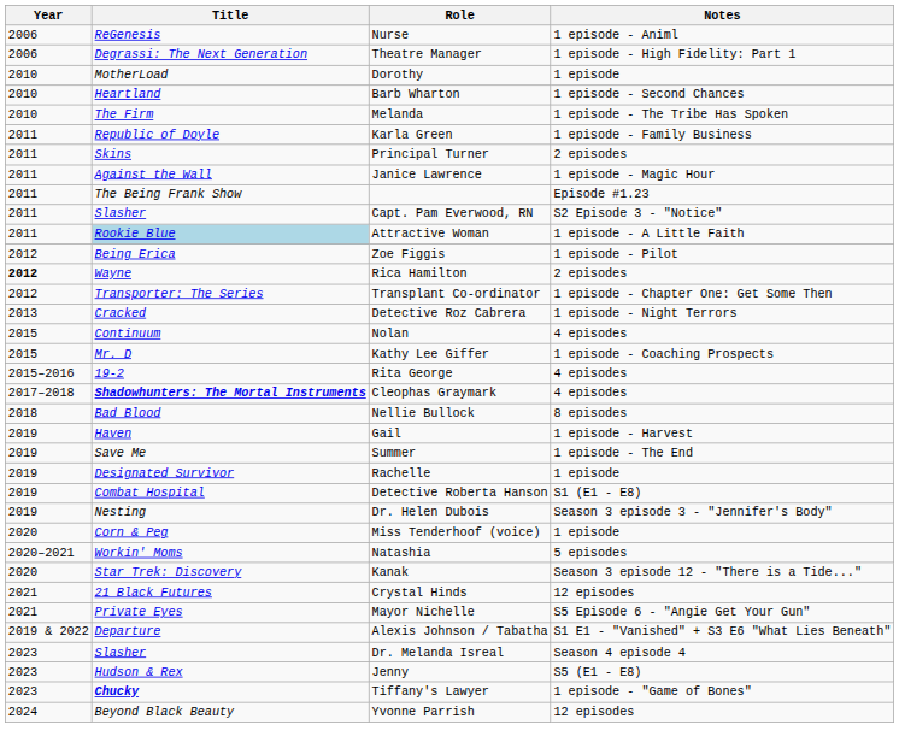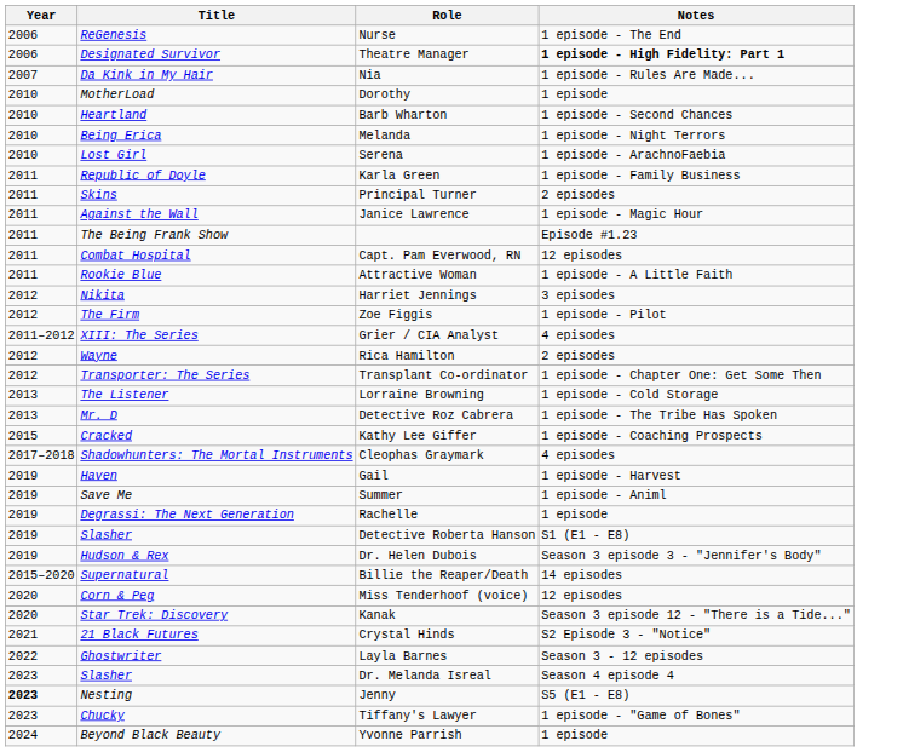 <table class="wikitable sortable">
 <tr>
 <th>Year</th>
 <th>Title</th>
 <th>Role</th>
 <th class="unsortable">Notes</th>
 </tr>
 <tr>
 <td>2006</td>
 <td><em><a href='#'>ReGenesis</a></em></td>
 <td>Nurse</td>
-<td>1 episode - Animl</td>
+<td>1 episode - The End</td>
 </tr>
 <tr>
 <td>2006</td>
-<td><em><a href='#'>Degrassi: The Next Generation</a></em></td>
+<td><em><a href='#'>Designated Survivor</a></em></td>
 <td>Theatre Manager</td>
-<td>1 episode - High Fidelity: Part 1</td>
+<td><strong>1 episode - High Fidelity: Part 1</strong></td>
+</tr>
+<tr>
+<td>2007</td>
+<td><em><a href='#'>Da Kink in My Hair</a></em></td>
+<td>Nia</td>
+<td>1 episode - Rules Are Made...</td>
 </tr>
 <tr>
 <td>2010</td>
 <td><em>MotherLoad</em></td>
 <td>Dorothy</td>
 <td>1 episode</td>
 </tr>
 <tr>
 <td>2010</td>
 <td><em><a href='#'>Heartland</a></em></td>
 <td>Barb Wharton</td>
 <td>1 episode - Second Chances</td>
 </tr>
 <tr>
 <td>2010</td>
-<td data-sort-value="Firm, The"><em><a href='#'>The Firm</a></em></td>
+<td><em><a href='#'>Being Erica</a></em></td>
 <td>Melanda</td>
-<td>1 episode - The Tribe Has Spoken</td>
+<td>1 episode - Night Terrors</td>
+</tr>
+<tr>
+<td>2010</td>
+<td><em><a href='#'>Lost Girl</a></em></td>
+<td>Serena</td>
+<td>1 episode - ArachnoFaebia</td>
 </tr>
 <tr>
 <td>2011</td>
 <td><em><a href='#'>Republic of Doyle</a></em></td>
 <td>Karla Green</td>
 <td>1 episode - Family Business</td>
 </tr>
 <tr>
 <td>2011</td>
 <td><em><a href='#'>Skins</a></em></td>
 <td>Principal Turner</td>
 <td>2 episodes</td>
 </tr>
 <tr>
 <td>2011</td>
 <td><em><a href='#'>Against the Wall</a></em></td>
 <td>Janice Lawrence</td>
 <td>1 episode - Magic Hour</td>
 </tr>
 <tr>
 <td>2011</td>
 <td data-sort-value="Being Frank Show, The"><em>The Being Frank Show</em></td>
 <td></td>
 <td>Episode #1.23</td>
 </tr>
 <tr>
 <td>2011</td>
-<td><em><a href='#'>Slasher</a></em></td>
+<td><em><a href='#'>Combat Hospital</a></em></td>
 <td>Capt. Pam Everwood, RN</td>
-<td>S2 Episode 3 - "Notice"</td>
+<td>12 episodes</td>
 </tr>
 <tr>
 <td>2011</td>
-<td style="background: lightblue;"><em><a href='#'>Rookie Blue</a></em></td>
+<td><em><a href='#'>Rookie Blue</a></em></td>
 <td>Attractive Woman</td>
 <td>1 episode - A Little Faith</td>
 </tr>
 <tr>
 <td>2012</td>
-<td><em><a href='#'>Being Erica</a></em></td>
+<td><em><a href='#'>Nikita</a></em></td>
+<td>Harriet Jennings</td>
+<td>3 episodes</td>
+</tr>
+<tr>
+<td>2012</td>
+<td data-sort-value="Firm, The"><em><a href='#'>The Firm</a></em></td>
 <td>Zoe Figgis</td>
 <td>1 episode - Pilot</td>
 </tr>
 <tr>
-<td><strong>2012</strong></td>
+<td>2011–2012</td>
+<td><em><a href='#'>XIII: The Series</a></em></td>
+<td>Grier / CIA Analyst</td>
+<td>4 episodes</td>
+</tr>
+<tr>
+<td>2012</td>
 <td><em><a href='#'>Wayne</a></em></td>
 <td>Rica Hamilton</td>
 <td>2 episodes</td>
 </tr>
 <tr>
 <td>2012</td>
 <td><em><a href='#'>Transporter: The Series</a></em></td>
 <td>Transplant Co-ordinator</td>
 <td>1 episode - Chapter One: Get Some Then</td>
 </tr>
 <tr>
 <td>2013</td>
-<td><em><a href='#'>Cracked</a></em></td>
+<td data-sort-value="Listener, The"><em><a href='#'>The Listener</a></em></td>
+<td>Lorraine Browning</td>
+<td>1 episode - Cold Storage</td>
+</tr>
+<tr>
+<td>2013</td>
+<td><em><a href='#'>Mr. D</a></em></td>
 <td>Detective Roz Cabrera</td>
-<td>1 episode - Night Terrors</td>
+<td>1 episode - The Tribe Has Spoken</td>
 </tr>
 <tr>
 <td>2015</td>
-<td><em><a href='#'>Continuum</a></em></td>
-<td>Nolan</td>
-<td>4 episodes</td>
-</tr>
-<tr>
-<td>2015</td>
-<td><em><a href='#'>Mr. D</a></em></td>
+<td><em><a href='#'>Cracked</a></em></td>
 <td>Kathy Lee Giffer</td>
 <td>1 episode - Coaching Prospects</td>
 </tr>
 <tr>
-<td>2015–2016</td>
-<td><em><a href='#'>19-2</a></em></td>
-<td>Rita George</td>
-<td>4 episodes</td>
-</tr>
-<tr>
 <td>2017–2018</td>
-<td><strong><em><a href='#'>Shadowhunters: The Mortal Instruments</a></em></strong></td>
+<td><em><a href='#'>Shadowhunters: The Mortal Instruments</a></em></td>
 <td>Cleophas Graymark</td>
 <td>4 episodes</td>
-</tr>
-<tr>
-<td>2018</td>
-<td><em><a href='#'>Bad Blood</a></em></td>
-<td>Nellie Bullock</td>
-<td>8 episodes</td>
 </tr>
 <tr>
 <td>2019</td>
 <td><em><a href='#'>Haven</a></em></td>
 <td>Gail</td>
 <td>1 episode - Harvest</td>
 </tr>
 <tr>
 <td>2019</td>
 <td><em>Save Me</em></td>
 <td>Summer</td>
-<td>1 episode - The End</td>
+<td>1 episode - Animl</td>
 </tr>
 <tr>
 <td>2019</td>
-<td><em><a href='#'>Designated Survivor</a></em></td>
+<td><em><a href='#'>Degrassi: The Next Generation</a></em></td>
 <td>Rachelle</td>
 <td>1 episode</td>
 </tr>
 <tr>
 <td>2019</td>
-<td><em><a href='#'>Combat Hospital</a></em></td>
+<td><em><a href='#'>Slasher</a></em></td>
 <td>Detective Roberta Hanson</td>
 <td>S1 (E1 - E8)</td>
 </tr>
 <tr>
 <td>2019</td>
-<td><em>Nesting</em></td>
+<td><em><a href='#'>Hudson & Rex</a></em></td>
 <td>Dr. Helen Dubois</td>
 <td>Season 3 episode 3 - "Jennifer's Body"</td>
+</tr>
+<tr>
+<td>2015–2020</td>
+<td><em><a href='#'>Supernatural</a></em></td>
+<td>Billie the Reaper/Death</td>
+<td>14 episodes</td>
 </tr>
 <tr>
 <td>2020</td>
 <td><em><a href='#'>Corn & Peg</a></em></td>
 <td>Miss Tenderhoof (voice)</td>
-<td>1 episode</td>
-</tr>
-<tr>
-<td>2020–2021</td>
-<td><em><a href='#'>Workin' Moms</a></em></td>
-<td>Natashia</td>
-<td>5 episodes</td>
+<td>12 episodes</td>
 </tr>
 <tr>
 <td>2020</td>
 <td><em><a href='#'>Star Trek: Discovery</a></em></td>
 <td>Kanak</td>
 <td>Season 3 episode 12 - "There is a Tide..."</td>
 </tr>
 <tr>
 <td>2021</td>
 <td><em><a href='#'>21 Black Futures</a></em></td>
 <td>Crystal Hinds</td>
-<td>12 episodes</td>
+<td>S2 Episode 3 - "Notice"</td>
 </tr>
 <tr>
-<td>2021</td>
-<td><em><a href='#'>Private Eyes</a></em></td>
-<td>Mayor Nichelle</td>
-<td>S5 Episode 6 - "Angie Get Your Gun"</td>
-</tr>
-<tr>
-<td>2019 & 2022</td>
-<td><em><a href='#'>Departure</a></em></td>
-<td>Alexis Johnson / Tabatha</td>
-<td>S1 E1 - "Vanished" + S3 E6 "What Lies Beneath"</td>
+<td>2022</td>
+<td><em><a href='#'>Ghostwriter</a></em></td>
+<td>Layla Barnes</td>
+<td>Season 3 - 12 episodes</td>
 </tr>
 <tr>
 <td>2023</td>
 <td><em><a href='#'>Slasher</a></em></td>
 <td>Dr. Melanda Isreal</td>
 <td>Season 4 episode 4</td>
 </tr>
 <tr>
-<td>2023</td>
-<td><em><a href='#'>Hudson & Rex</a></em></td>
+<td><strong>2023</strong></td>
+<td><em>Nesting</em></td>
 <td>Jenny</td>
 <td>S5 (E1 - E8)</td>
 </tr>
 <tr>
 <td>2023</td>
-<td><strong><em><a href='#'>Chucky</a></em></strong></td>
+<td><em><a href='#'>Chucky</a></em></td>
 <td>Tiffany's Lawyer</td>
 <td>1 episode - "Game of Bones"</td>
 </tr>
 <tr>
 <td>2024</td>
 <td><em>Beyond Black Beauty</em></td>
 <td>Yvonne Parrish</td>
-<td>12 episodes</td>
+<td>1 episode</td>
 </tr>
 </table>
